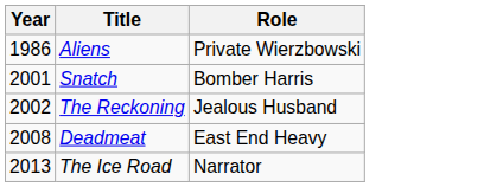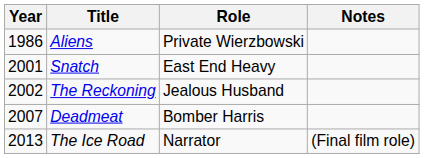 <table class="wikitable">
 <tr>
 <th>Year</th>
 <th>Title</th>
 <th>Role</th>
+<th>Notes</th>
 </tr>
 <tr>
 <td>1986</td>
 <td><em><a href='#'>Aliens</a></em></td>
 <td>Private Wierzbowski</td>
+<td></td>
 </tr>
 <tr>
 <td>2001</td>
 <td><em><a href='#'>Snatch</a></em></td>
-<td>Bomber Harris</td>
+<td>East End Heavy</td>
+<td></td>
 </tr>
 <tr>
 <td>2002</td>
 <td><em><a href='#'>The Reckoning</a></em></td>
 <td>Jealous Husband</td>
+<td></td>
 </tr>
 <tr>
-<td>2008</td>
+<td>2007</td>
 <td><em><a href='#'>Deadmeat</a></em></td>
-<td>East End Heavy</td>
+<td>Bomber Harris</td>
+<td></td>
 </tr>
 <tr>
 <td>2013</td>
 <td><em>The Ice Road</em></td>
 <td>Narrator</td>
+<td>(Final film role)</td>
 </tr>
 </table>
